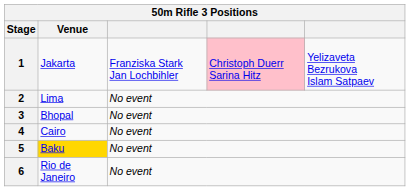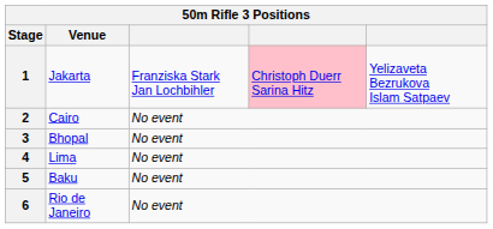 <table class="wikitable">
 <tr>
 <th colspan="5">50m Rifle 3 Positions</th>
 </tr>
 <tr>
 <th>Stage</th>
 <th width=140>Venue</th>
 <th width=210></th>
 <th width=210></th>
 <th width=210></th>
 </tr>
 <tr>
 <th>1</th>
 <td> <a href='#'>Jakarta</a></td>
 <td> <br> <a href='#'>Franziska Stark</a> <br> <a href='#'>Jan Lochbihler</a></td>
 <td style="background: pink;"> <br> <a href='#'>Christoph Duerr</a> <br> <a href='#'>Sarina Hitz</a></td>
 <td> <br> <a href='#'>Yelizaveta Bezrukova</a> <br> <a href='#'>Islam Satpaev</a></td>
 </tr>
 <tr>
 <th>2</th>
-<td> <a href='#'>Lima</a></td>
+<td> <a href='#'>Cairo</a></td>
 <td colspan="3"><em>No event</em></td>
 </tr>
 <tr>
 <th>3</th>
 <td> <a href='#'>Bhopal</a></td>
 <td colspan="3"><em>No event</em></td>
 </tr>
 <tr>
 <th>4</th>
-<td> <a href='#'>Cairo</a></td>
+<td> <a href='#'>Lima</a></td>
 <td colspan="3"><em>No event</em></td>
 </tr>
 <tr>
 <th>5</th>
-<td style="background: gold;"> <a href='#'>Baku</a></td>
+<td> <a href='#'>Baku</a></td>
 <td colspan="3"><em>No event</em></td>
 </tr>
 <tr>
 <th>6</th>
 <td> <a href='#'>Rio de Janeiro</a></td>
 <td colspan="3"><em>No event</em></td>
 </tr>
 </table>
